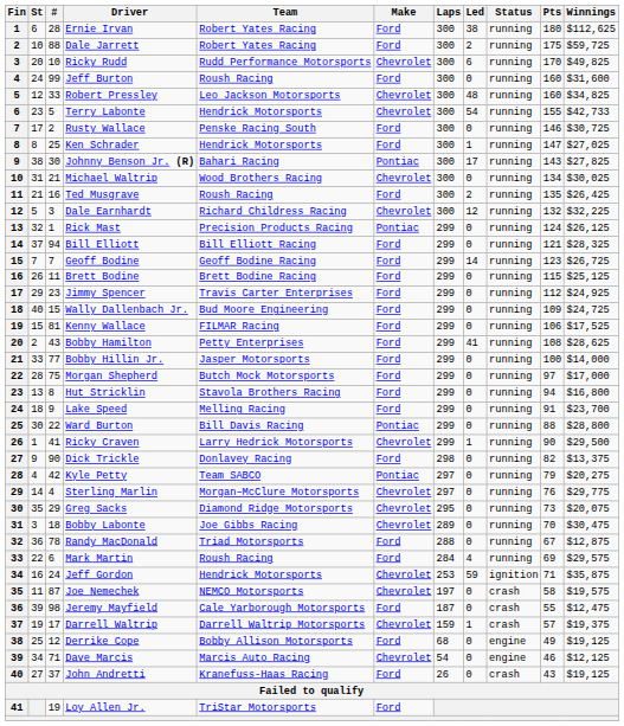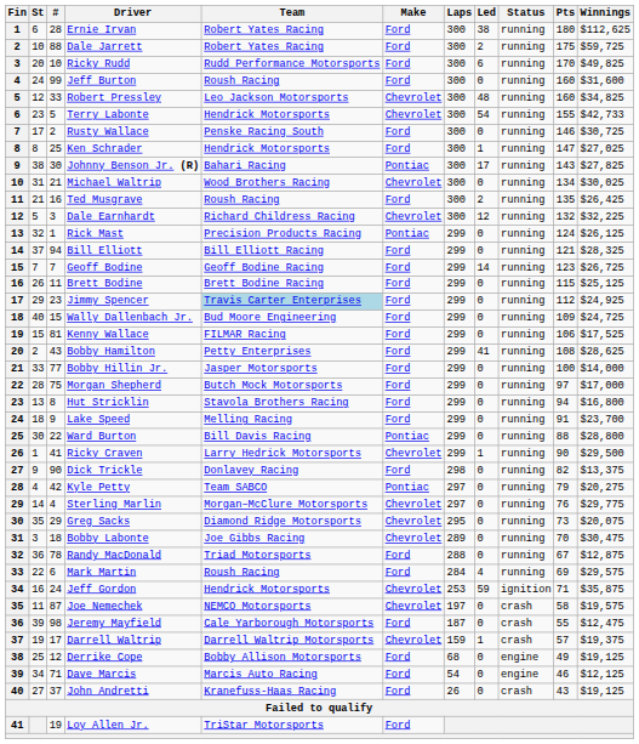 <table class="wikitable" style="font-size:95%">
 <tr>
 <th>Fin</th>
 <th>St</th>
 <th>#</th>
 <th>Driver</th>
 <th>Team</th>
 <th>Make</th>
 <th>Laps</th>
 <th>Led</th>
 <th>Status</th>
 <th>Pts</th>
 <th>Winnings</th>
 </tr>
 <tr>
 <th>1</th>
 <td>6</td>
 <td>28</td>
 <td><a href='#'>Ernie Irvan</a></td>
 <td><a href='#'>Robert Yates Racing</a></td>
 <td><a href='#'>Ford</a></td>
 <td>300</td>
 <td>38</td>
 <td>running</td>
 <td>180</td>
 <td>$112,625</td>
 </tr>
 <tr>
 <th>2</th>
 <td>10</td>
 <td>88</td>
 <td><a href='#'>Dale Jarrett</a></td>
 <td><a href='#'>Robert Yates Racing</a></td>
 <td><a href='#'>Ford</a></td>
 <td>300</td>
 <td>2</td>
 <td>running</td>
 <td>175</td>
 <td>$59,725</td>
 </tr>
 <tr>
 <th>3</th>
 <td>20</td>
 <td>10</td>
 <td><a href='#'>Ricky Rudd</a></td>
 <td><a href='#'>Rudd Performance Motorsports</a></td>
-<td><a href='#'>Chevrolet</a></td>
+<td><a href='#'>Ford</a></td>
 <td>300</td>
 <td>6</td>
 <td>running</td>
 <td>170</td>
 <td>$49,825</td>
 </tr>
 <tr>
 <th>4</th>
 <td>24</td>
 <td>99</td>
 <td><a href='#'>Jeff Burton</a></td>
 <td><a href='#'>Roush Racing</a></td>
 <td><a href='#'>Ford</a></td>
 <td>300</td>
 <td>0</td>
 <td>running</td>
 <td>160</td>
 <td>$31,600</td>
 </tr>
 <tr>
 <th>5</th>
 <td>12</td>
 <td>33</td>
 <td><a href='#'>Robert Pressley</a></td>
 <td><a href='#'>Leo Jackson Motorsports</a></td>
 <td><a href='#'>Chevrolet</a></td>
 <td>300</td>
 <td>48</td>
 <td>running</td>
 <td>160</td>
 <td>$34,825</td>
 </tr>
 <tr>
 <th>6</th>
 <td>23</td>
 <td>5</td>
 <td><a href='#'>Terry Labonte</a></td>
 <td><a href='#'>Hendrick Motorsports</a></td>
 <td><a href='#'>Chevrolet</a></td>
 <td>300</td>
 <td>54</td>
 <td>running</td>
 <td>155</td>
 <td>$42,733</td>
 </tr>
 <tr>
 <th>7</th>
 <td>17</td>
 <td>2</td>
 <td><a href='#'>Rusty Wallace</a></td>
 <td><a href='#'>Penske Racing South</a></td>
 <td><a href='#'>Ford</a></td>
 <td>300</td>
 <td>0</td>
 <td>running</td>
 <td>146</td>
 <td>$30,725</td>
 </tr>
 <tr>
 <th>8</th>
 <td>8</td>
 <td>25</td>
 <td><a href='#'>Ken Schrader</a></td>
 <td><a href='#'>Hendrick Motorsports</a></td>
 <td><a href='#'>Ford</a></td>
 <td>300</td>
 <td>1</td>
 <td>running</td>
 <td>147</td>
 <td>$27,025</td>
 </tr>
 <tr>
 <th>9</th>
 <td>38</td>
 <td>30</td>
 <td><a href='#'>Johnny Benson Jr.</a> <strong>(R)</strong></td>
 <td><a href='#'>Bahari Racing</a></td>
 <td><a href='#'>Pontiac</a></td>
 <td>300</td>
 <td>17</td>
 <td>running</td>
 <td>143</td>
 <td>$27,825</td>
 </tr>
 <tr>
 <th>10</th>
 <td>31</td>
 <td>21</td>
 <td><a href='#'>Michael Waltrip</a></td>
 <td><a href='#'>Wood Brothers Racing</a></td>
 <td><a href='#'>Chevrolet</a></td>
 <td>300</td>
 <td>0</td>
 <td>running</td>
 <td>134</td>
 <td>$30,025</td>
 </tr>
 <tr>
 <th>11</th>
 <td>21</td>
 <td>16</td>
 <td><a href='#'>Ted Musgrave</a></td>
 <td><a href='#'>Roush Racing</a></td>
 <td><a href='#'>Ford</a></td>
 <td>300</td>
 <td>2</td>
 <td>running</td>
 <td>135</td>
 <td>$26,425</td>
 </tr>
 <tr>
 <th>12</th>
 <td>5</td>
 <td>3</td>
 <td><a href='#'>Dale Earnhardt</a></td>
 <td><a href='#'>Richard Childress Racing</a></td>
 <td><a href='#'>Chevrolet</a></td>
 <td>300</td>
 <td>12</td>
 <td>running</td>
 <td>132</td>
 <td>$32,225</td>
 </tr>
 <tr>
 <th>13</th>
 <td>32</td>
 <td>1</td>
 <td><a href='#'>Rick Mast</a></td>
 <td><a href='#'>Precision Products Racing</a></td>
 <td><a href='#'>Pontiac</a></td>
 <td>299</td>
 <td>0</td>
 <td>running</td>
 <td>124</td>
 <td>$26,125</td>
 </tr>
 <tr>
 <th>14</th>
 <td>37</td>
 <td>94</td>
 <td><a href='#'>Bill Elliott</a></td>
 <td><a href='#'>Bill Elliott Racing</a></td>
 <td><a href='#'>Ford</a></td>
 <td>299</td>
 <td>0</td>
 <td>running</td>
 <td>121</td>
 <td>$28,325</td>
 </tr>
 <tr>
 <th>15</th>
 <td>7</td>
 <td>7</td>
 <td><a href='#'>Geoff Bodine</a></td>
 <td><a href='#'>Geoff Bodine Racing</a></td>
 <td><a href='#'>Ford</a></td>
 <td>299</td>
 <td>14</td>
 <td>running</td>
 <td>123</td>
 <td>$26,725</td>
 </tr>
 <tr>
 <th>16</th>
 <td>26</td>
 <td>11</td>
 <td><a href='#'>Brett Bodine</a></td>
 <td><a href='#'>Brett Bodine Racing</a></td>
 <td><a href='#'>Ford</a></td>
 <td>299</td>
 <td>0</td>
 <td>running</td>
 <td>115</td>
 <td>$25,125</td>
 </tr>
 <tr>
 <th>17</th>
 <td>29</td>
 <td>23</td>
 <td><a href='#'>Jimmy Spencer</a></td>
-<td><a href='#'>Travis Carter Enterprises</a></td>
+<td style="background: lightblue;"><a href='#'>Travis Carter Enterprises</a></td>
 <td><a href='#'>Ford</a></td>
 <td>299</td>
 <td>0</td>
 <td>running</td>
 <td>112</td>
 <td>$24,925</td>
 </tr>
 <tr>
 <th>18</th>
 <td>40</td>
 <td>15</td>
 <td><a href='#'>Wally Dallenbach Jr.</a></td>
 <td><a href='#'>Bud Moore Engineering</a></td>
 <td><a href='#'>Ford</a></td>
 <td>299</td>
 <td>0</td>
 <td>running</td>
 <td>109</td>
 <td>$24,725</td>
 </tr>
 <tr>
 <th>19</th>
 <td>15</td>
 <td>81</td>
 <td><a href='#'>Kenny Wallace</a></td>
 <td><a href='#'>FILMAR Racing</a></td>
 <td><a href='#'>Ford</a></td>
 <td>299</td>
 <td>0</td>
 <td>running</td>
 <td>106</td>
 <td>$17,525</td>
 </tr>
 <tr>
 <th>20</th>
 <td>2</td>
 <td>43</td>
 <td><a href='#'>Bobby Hamilton</a></td>
 <td><a href='#'>Petty Enterprises</a></td>
 <td><a href='#'>Ford</a></td>
 <td>299</td>
 <td>41</td>
 <td>running</td>
 <td>108</td>
 <td>$28,625</td>
 </tr>
 <tr>
 <th>21</th>
 <td>33</td>
 <td>77</td>
 <td><a href='#'>Bobby Hillin Jr.</a></td>
 <td><a href='#'>Jasper Motorsports</a></td>
 <td><a href='#'>Ford</a></td>
 <td>299</td>
 <td>0</td>
 <td>running</td>
 <td>100</td>
 <td>$14,000</td>
 </tr>
 <tr>
 <th>22</th>
 <td>28</td>
 <td>75</td>
 <td><a href='#'>Morgan Shepherd</a></td>
 <td><a href='#'>Butch Mock Motorsports</a></td>
 <td><a href='#'>Ford</a></td>
 <td>299</td>
 <td>0</td>
 <td>running</td>
 <td>97</td>
 <td>$17,000</td>
 </tr>
 <tr>
 <th>23</th>
 <td>13</td>
 <td>8</td>
 <td><a href='#'>Hut Stricklin</a></td>
 <td><a href='#'>Stavola Brothers Racing</a></td>
 <td><a href='#'>Ford</a></td>
 <td>299</td>
 <td>0</td>
 <td>running</td>
 <td>94</td>
 <td>$16,800</td>
 </tr>
 <tr>
 <th>24</th>
 <td>18</td>
 <td>9</td>
 <td><a href='#'>Lake Speed</a></td>
 <td><a href='#'>Melling Racing</a></td>
 <td><a href='#'>Ford</a></td>
 <td>299</td>
 <td>0</td>
 <td>running</td>
 <td>91</td>
 <td>$23,700</td>
 </tr>
 <tr>
 <th>25</th>
 <td>30</td>
 <td>22</td>
 <td><a href='#'>Ward Burton</a></td>
 <td><a href='#'>Bill Davis Racing</a></td>
 <td><a href='#'>Pontiac</a></td>
 <td>299</td>
 <td>0</td>
 <td>running</td>
 <td>88</td>
 <td>$28,800</td>
 </tr>
 <tr>
 <th>26</th>
 <td>1</td>
 <td>41</td>
 <td><a href='#'>Ricky Craven</a></td>
 <td><a href='#'>Larry Hedrick Motorsports</a></td>
 <td><a href='#'>Chevrolet</a></td>
 <td>299</td>
 <td>1</td>
 <td>running</td>
 <td>90</td>
 <td>$29,500</td>
 </tr>
 <tr>
 <th>27</th>
 <td>9</td>
 <td>90</td>
 <td><a href='#'>Dick Trickle</a></td>
 <td><a href='#'>Donlavey Racing</a></td>
 <td><a href='#'>Ford</a></td>
 <td>298</td>
 <td>0</td>
 <td>running</td>
 <td>82</td>
 <td>$13,375</td>
 </tr>
 <tr>
 <th>28</th>
 <td>4</td>
 <td>42</td>
 <td><a href='#'>Kyle Petty</a></td>
 <td><a href='#'>Team SABCO</a></td>
 <td><a href='#'>Pontiac</a></td>
 <td>297</td>
 <td>0</td>
 <td>running</td>
 <td>79</td>
 <td>$20,275</td>
 </tr>
 <tr>
 <th>29</th>
 <td>14</td>
 <td>4</td>
 <td><a href='#'>Sterling Marlin</a></td>
 <td><a href='#'>Morgan–McClure Motorsports</a></td>
 <td><a href='#'>Chevrolet</a></td>
 <td>297</td>
 <td>0</td>
 <td>running</td>
 <td>76</td>
 <td>$29,775</td>
 </tr>
 <tr>
 <th>30</th>
 <td>35</td>
 <td>29</td>
 <td><a href='#'>Greg Sacks</a></td>
 <td><a href='#'>Diamond Ridge Motorsports</a></td>
 <td><a href='#'>Chevrolet</a></td>
 <td>295</td>
 <td>0</td>
 <td>running</td>
 <td>73</td>
 <td>$20,075</td>
 </tr>
 <tr>
 <th>31</th>
 <td>3</td>
 <td>18</td>
 <td><a href='#'>Bobby Labonte</a></td>
 <td><a href='#'>Joe Gibbs Racing</a></td>
 <td><a href='#'>Chevrolet</a></td>
 <td>289</td>
 <td>0</td>
 <td>running</td>
 <td>70</td>
 <td>$30,475</td>
 </tr>
 <tr>
 <th>32</th>
 <td>36</td>
 <td>78</td>
 <td><a href='#'>Randy MacDonald</a></td>
 <td><a href='#'>Triad Motorsports</a></td>
 <td><a href='#'>Ford</a></td>
 <td>288</td>
 <td>0</td>
 <td>running</td>
 <td>67</td>
 <td>$12,875</td>
 </tr>
 <tr>
 <th>33</th>
 <td>22</td>
 <td>6</td>
 <td><a href='#'>Mark Martin</a></td>
 <td><a href='#'>Roush Racing</a></td>
 <td><a href='#'>Ford</a></td>
 <td>284</td>
 <td>4</td>
 <td>running</td>
 <td>69</td>
 <td>$29,575</td>
 </tr>
 <tr>
 <th>34</th>
 <td>16</td>
 <td>24</td>
 <td><a href='#'>Jeff Gordon</a></td>
 <td><a href='#'>Hendrick Motorsports</a></td>
 <td><a href='#'>Chevrolet</a></td>
 <td>253</td>
 <td>59</td>
 <td>ignition</td>
 <td>71</td>
 <td>$35,875</td>
 </tr>
 <tr>
 <th>35</th>
 <td>11</td>
 <td>87</td>
 <td><a href='#'>Joe Nemechek</a></td>
 <td><a href='#'>NEMCO Motorsports</a></td>
 <td><a href='#'>Chevrolet</a></td>
 <td>197</td>
 <td>0</td>
 <td>crash</td>
 <td>58</td>
 <td>$19,575</td>
 </tr>
 <tr>
 <th>36</th>
 <td>39</td>
 <td>98</td>
 <td><a href='#'>Jeremy Mayfield</a></td>
 <td><a href='#'>Cale Yarborough Motorsports</a></td>
 <td><a href='#'>Ford</a></td>
 <td>187</td>
 <td>0</td>
 <td>crash</td>
 <td>55</td>
 <td>$12,475</td>
 </tr>
 <tr>
 <th>37</th>
 <td>19</td>
 <td>17</td>
 <td><a href='#'>Darrell Waltrip</a></td>
 <td><a href='#'>Darrell Waltrip Motorsports</a></td>
 <td><a href='#'>Chevrolet</a></td>
 <td>159</td>
 <td>1</td>
 <td>crash</td>
 <td>57</td>
 <td>$19,375</td>
 </tr>
 <tr>
 <th>38</th>
 <td>25</td>
 <td>12</td>
 <td><a href='#'>Derrike Cope</a></td>
 <td><a href='#'>Bobby Allison Motorsports</a></td>
 <td><a href='#'>Ford</a></td>
 <td>68</td>
 <td>0</td>
 <td>engine</td>
 <td>49</td>
 <td>$19,125</td>
 </tr>
 <tr>
 <th>39</th>
 <td>34</td>
 <td>71</td>
 <td><a href='#'>Dave Marcis</a></td>
 <td><a href='#'>Marcis Auto Racing</a></td>
-<td><a href='#'>Chevrolet</a></td>
+<td><a href='#'>Ford</a></td>
 <td>54</td>
 <td>0</td>
 <td>engine</td>
 <td>46</td>
 <td>$12,125</td>
 </tr>
 <tr>
 <th>40</th>
 <td>27</td>
 <td>37</td>
 <td><a href='#'>John Andretti</a></td>
 <td><a href='#'>Kranefuss-Haas Racing</a></td>
 <td><a href='#'>Ford</a></td>
 <td>26</td>
 <td>0</td>
 <td>crash</td>
 <td>43</td>
 <td>$19,125</td>
 </tr>
 <tr>
 <th colspan="11">Failed to qualify</th>
 </tr>
 <tr>
 <th>41</th>
 <th></th>
 <td>19</td>
 <td><a href='#'>Loy Allen Jr.</a></td>
 <td><a href='#'>TriStar Motorsports</a></td>
 <td><a href='#'>Ford</a></td>
 <th colspan="5"></th>
 </tr>
 <tr>
 <th colspan="11"></th>
 </tr>
 </table>
